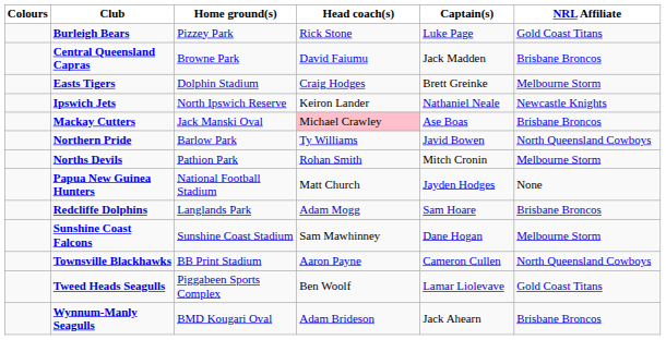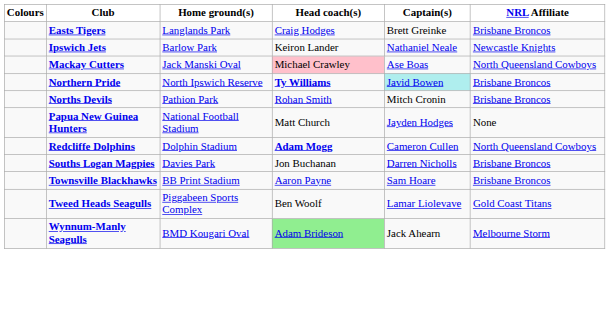 <table class="wikitable" style="width:100%; text-align:left">
 <tr>
 <th style="background:white; width:01%">Colours</th>
 <th style="background:white; width:20%">Club</th>
 <th style="background:white; width:20%">Home ground(s)</th>
 <th style="background:white; width:20%">Head coach(s)</th>
 <th style="background:white; width:15%">Captain(s)</th>
 <th style="background:white; width:25%"><a href='#'>NRL</a> Affiliate</th>
 </tr>
 <tr>
 <td></td>
-<td><strong><a href='#'>Burleigh Bears</a></strong></td>
-<td><a href='#'>Pizzey Park</a></td>
-<td><a href='#'>Rick Stone</a></td>
-<td><a href='#'>Luke Page</a></td>
-<td> <a href='#'>Gold Coast Titans</a></td>
-</tr>
-<tr>
-<td></td>
-<td><strong><a href='#'>Central Queensland Capras</a></strong></td>
-<td><a href='#'>Browne Park</a></td>
-<td><a href='#'>David Faiumu</a></td>
-<td>Jack Madden</td>
+<td><strong><a href='#'>Easts Tigers</a></strong></td>
+<td><a href='#'>Langlands Park</a></td>
+<td><a href='#'>Craig Hodges</a></td>
+<td>Brett Greinke</td>
 <td> <a href='#'>Brisbane Broncos</a></td>
 </tr>
 <tr>
 <td></td>
-<td><strong><a href='#'>Easts Tigers</a></strong></td>
-<td><a href='#'>Dolphin Stadium</a></td>
-<td><a href='#'>Craig Hodges</a></td>
-<td>Brett Greinke</td>
-<td> <a href='#'>Melbourne Storm</a></td>
-</tr>
-<tr>
-<td></td>
 <td><strong><a href='#'>Ipswich Jets</a></strong></td>
-<td><a href='#'>North Ipswich Reserve</a></td>
+<td><a href='#'>Barlow Park</a></td>
 <td>Keiron Lander</td>
 <td><a href='#'>Nathaniel Neale</a></td>
 <td> <a href='#'>Newcastle Knights</a></td>
 </tr>
 <tr>
 <td></td>
 <td><strong><a href='#'>Mackay Cutters</a></strong></td>
 <td><a href='#'>Jack Manski Oval</a></td>
 <td style="background: pink;">Michael Crawley</td>
 <td><a href='#'>Ase Boas</a></td>
-<td> <a href='#'>Brisbane Broncos</a></td>
+<td> <a href='#'>North Queensland Cowboys</a></td>
 </tr>
 <tr>
 <td></td>
 <td><strong><a href='#'>Northern Pride</a></strong></td>
-<td><a href='#'>Barlow Park</a></td>
-<td><a href='#'>Ty Williams</a></td>
-<td><a href='#'>Javid Bowen</a></td>
-<td> <a href='#'>North Queensland Cowboys</a></td>
+<td><a href='#'>North Ipswich Reserve</a></td>
+<td><strong><a href='#'>Ty Williams</a></strong></td>
+<td style="background: paleturquoise;"><a href='#'>Javid Bowen</a></td>
+<td> <a href='#'>Brisbane Broncos</a></td>
 </tr>
 <tr>
 <td></td>
 <td><strong><a href='#'>Norths Devils</a></strong></td>
 <td><a href='#'>Pathion Park</a></td>
 <td><a href='#'>Rohan Smith</a></td>
 <td>Mitch Cronin</td>
-<td> <a href='#'>Melbourne Storm</a></td>
+<td> <a href='#'>Brisbane Broncos</a></td>
 </tr>
 <tr>
 <td></td>
 <td><strong><a href='#'>Papua New Guinea Hunters</a></strong></td>
 <td><a href='#'>National Football Stadium</a></td>
 <td>Matt Church</td>
 <td><a href='#'>Jayden Hodges</a></td>
 <td>None</td>
 </tr>
 <tr>
 <td></td>
 <td><strong><a href='#'>Redcliffe Dolphins</a></strong></td>
-<td><a href='#'>Langlands Park</a></td>
-<td><a href='#'>Adam Mogg</a></td>
-<td><a href='#'>Sam Hoare</a></td>
-<td> <a href='#'>Brisbane Broncos</a></td>
+<td><a href='#'>Dolphin Stadium</a></td>
+<td><strong><a href='#'>Adam Mogg</a></strong></td>
+<td><a href='#'>Cameron Cullen</a></td>
+<td> <a href='#'>North Queensland Cowboys</a></td>
 </tr>
 <tr>
 <td></td>
-<td><strong><a href='#'>Sunshine Coast Falcons</a></strong></td>
-<td><a href='#'>Sunshine Coast Stadium</a></td>
-<td>Sam Mawhinney</td>
-<td><a href='#'>Dane Hogan</a></td>
-<td> <a href='#'>Melbourne Storm</a></td>
+<td><strong><a href='#'>Souths Logan Magpies</a></strong></td>
+<td><a href='#'>Davies Park</a></td>
+<td>Jon Buchanan</td>
+<td><a href='#'>Darren Nicholls</a></td>
+<td> <a href='#'>Brisbane Broncos</a></td>
 </tr>
 <tr>
 <td></td>
 <td><strong><a href='#'>Townsville Blackhawks</a></strong></td>
 <td><a href='#'>BB Print Stadium</a></td>
 <td><a href='#'>Aaron Payne</a></td>
-<td><a href='#'>Cameron Cullen</a></td>
-<td> <a href='#'>North Queensland Cowboys</a></td>
+<td><a href='#'>Sam Hoare</a></td>
+<td> <a href='#'>Brisbane Broncos</a></td>
 </tr>
 <tr>
 <td></td>
 <td><strong><a href='#'>Tweed Heads Seagulls</a></strong></td>
 <td><a href='#'>Piggabeen Sports Complex</a></td>
 <td>Ben Woolf</td>
 <td><a href='#'>Lamar Liolevave</a></td>
 <td> <a href='#'>Gold Coast Titans</a></td>
 </tr>
 <tr>
 <td></td>
 <td><strong><a href='#'>Wynnum-Manly Seagulls</a></strong></td>
 <td><a href='#'>BMD Kougari Oval</a></td>
-<td><a href='#'>Adam Brideson</a></td>
+<td style="background: lightgreen;"><a href='#'>Adam Brideson</a></td>
 <td>Jack Ahearn</td>
-<td> <a href='#'>Brisbane Broncos</a></td>
+<td> <a href='#'>Melbourne Storm</a></td>
 </tr>
 </table>
